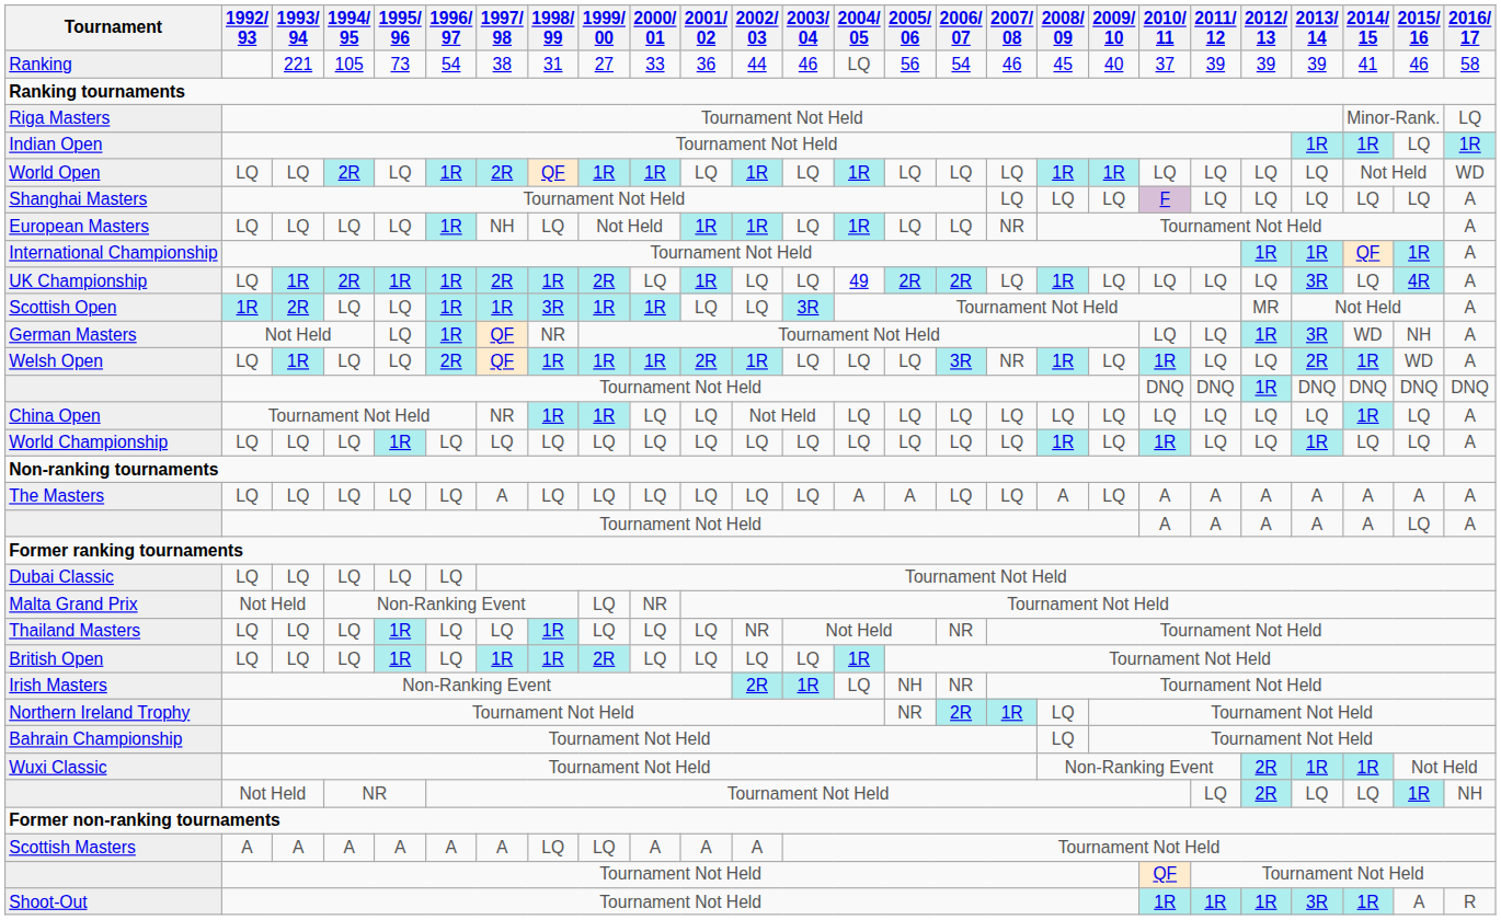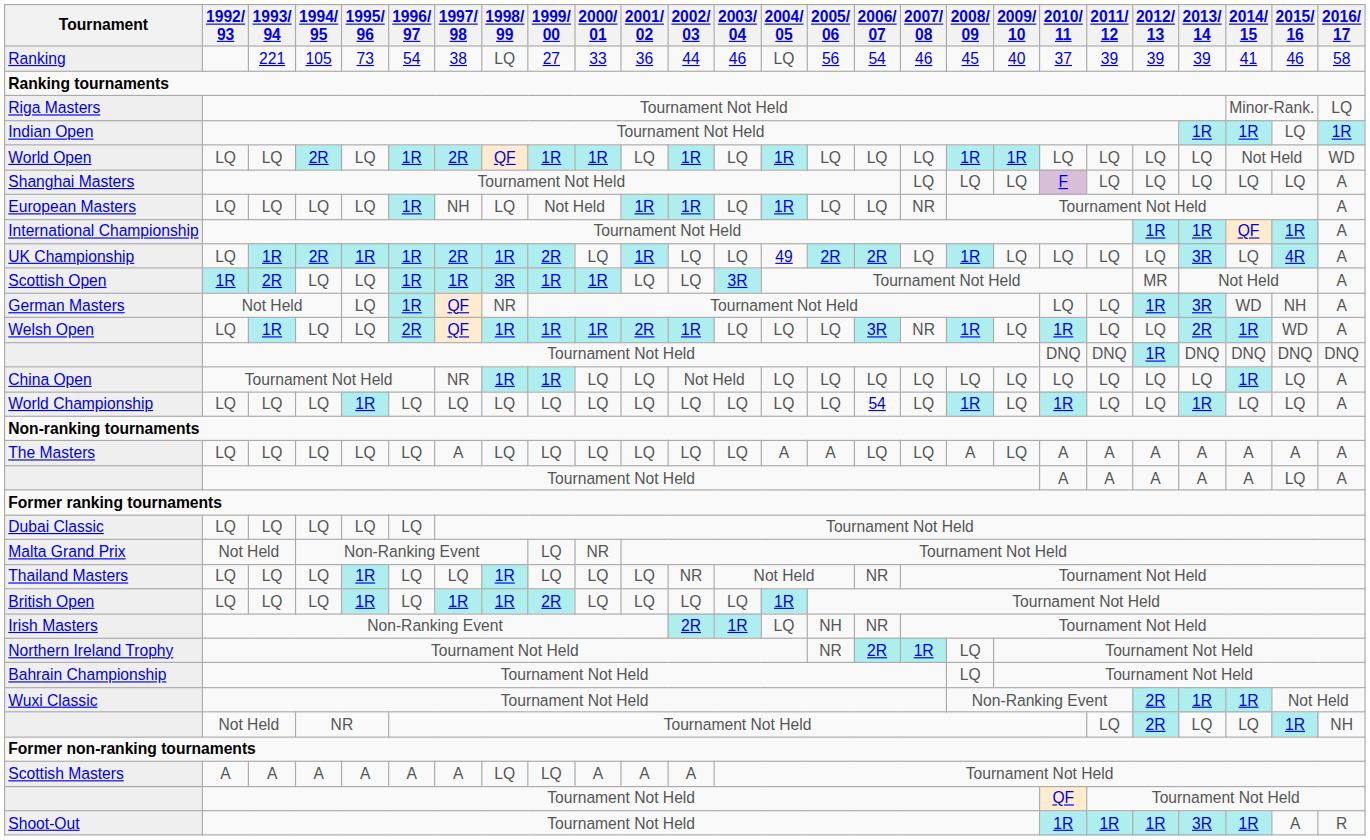 <table class="wikitable" style="font-size:85%">
 <tr>
 <th>Tournament</th>
 <th><a href='#'>1992/<br>93</a></th>
 <th><a href='#'>1993/<br>94</a></th>
 <th><a href='#'>1994/<br>95</a></th>
 <th><a href='#'>1995/<br>96</a></th>
 <th><a href='#'>1996/<br>97</a></th>
 <th><a href='#'>1997/<br>98</a></th>
 <th><a href='#'>1998/<br>99</a></th>
 <th><a href='#'>1999/<br>00</a></th>
 <th><a href='#'>2000/<br>01</a></th>
 <th><a href='#'>2001/<br>02</a></th>
 <th><a href='#'>2002/<br>03</a></th>
 <th><a href='#'>2003/<br>04</a></th>
 <th><a href='#'>2004/<br>05</a></th>
 <th><a href='#'>2005/<br>06</a></th>
 <th><a href='#'>2006/<br>07</a></th>
 <th><a href='#'>2007/<br>08</a></th>
 <th><a href='#'>2008/<br>09</a></th>
 <th><a href='#'>2009/<br>10</a></th>
 <th><a href='#'>2010/<br>11</a></th>
 <th><a href='#'>2011/<br>12</a></th>
 <th><a href='#'>2012/<br>13</a></th>
 <th><a href='#'>2013/<br>14</a></th>
 <th><a href='#'>2014/<br>15</a></th>
 <th><a href='#'>2015/<br>16</a></th>
 <th><a href='#'>2016/<br>17</a></th>
 </tr>
 <tr>
 <td style="background:#EFEFEF;"><a href='#'>Ranking</a></td>
 <td style="text-align:center;"></td>
 <td style="text-align:center;"><a href='#'>221</a></td>
 <td style="text-align:center;"><a href='#'>105</a></td>
 <td style="text-align:center;"><a href='#'>73</a></td>
 <td style="text-align:center;"><a href='#'>54</a></td>
 <td style="text-align:center;"><a href='#'>38</a></td>
-<td style="text-align:center;"><a href='#'>31</a></td>
+<td style="text-align:center; color:#555555;">LQ</td>
 <td style="text-align:center;"><a href='#'>27</a></td>
 <td style="text-align:center;"><a href='#'>33</a></td>
 <td style="text-align:center;"><a href='#'>36</a></td>
 <td style="text-align:center;"><a href='#'>44</a></td>
 <td style="text-align:center;"><a href='#'>46</a></td>
 <td style="text-align:center; color:#555555;">LQ</td>
 <td style="text-align:center;"><a href='#'>56</a></td>
 <td style="text-align:center;"><a href='#'>54</a></td>
 <td style="text-align:center;"><a href='#'>46</a></td>
 <td style="text-align:center;"><a href='#'>45</a></td>
 <td style="text-align:center;"><a href='#'>40</a></td>
 <td style="text-align:center;"><a href='#'>37</a></td>
 <td style="text-align:center;"><a href='#'>39</a></td>
 <td style="text-align:center;"><a href='#'>39</a></td>
 <td style="text-align:center;"><a href='#'>39</a></td>
 <td style="text-align:center;"><a href='#'>41</a></td>
 <td style="text-align:center;"><a href='#'>46</a></td>
 <td style="text-align:center;"><a href='#'>58</a></td>
 </tr>
 <tr>
 <td colspan="30"><strong>Ranking tournaments</strong></td>
 </tr>
 <tr>
 <td style="background:#EFEFEF;"><a href='#'>Riga Masters</a></td>
 <td colspan="22" style="text-align:center; color:#555555;">Tournament Not Held</td>
 <td colspan="2" style="text-align:center; color:#555555;">Minor-Rank.</td>
 <td style="text-align:center; color:#555555;">LQ</td>
 </tr>
 <tr>
 <td style="background:#EFEFEF;"><a href='#'>Indian Open</a></td>
 <td align="center" colspan="21" style="color:#555555;">Tournament Not Held</td>
 <td style="text-align:center; background:#afeeee;"><a href='#'>1R</a></td>
 <td style="text-align:center; background:#afeeee;"><a href='#'>1R</a></td>
 <td style="text-align:center; color:#555555;">LQ</td>
 <td style="text-align:center; background:#afeeee;"><a href='#'>1R</a></td>
 </tr>
 <tr>
 <td style="background:#EFEFEF;"><a href='#'>World Open</a></td>
 <td style="text-align:center; color:#555555;">LQ</td>
 <td style="text-align:center; color:#555555;">LQ</td>
 <td style="text-align:center; background:#afeeee;"><a href='#'>2R</a></td>
 <td style="text-align:center; color:#555555;">LQ</td>
 <td style="text-align:center; background:#afeeee;"><a href='#'>1R</a></td>
 <td style="text-align:center; background:#afeeee;"><a href='#'>2R</a></td>
 <td style="text-align:center; background:#ffebcd;"><a href='#'>QF</a></td>
 <td style="text-align:center; background:#afeeee;"><a href='#'>1R</a></td>
 <td style="text-align:center; background:#afeeee;"><a href='#'>1R</a></td>
 <td style="text-align:center; color:#555555;">LQ</td>
 <td style="text-align:center; background:#afeeee;"><a href='#'>1R</a></td>
 <td style="text-align:center; color:#555555;">LQ</td>
 <td style="text-align:center; background:#afeeee;"><a href='#'>1R</a></td>
 <td style="text-align:center; color:#555555;">LQ</td>
 <td style="text-align:center; color:#555555;">LQ</td>
 <td style="text-align:center; color:#555555;">LQ</td>
 <td style="text-align:center; background:#afeeee;"><a href='#'>1R</a></td>
 <td style="text-align:center; background:#afeeee;"><a href='#'>1R</a></td>
 <td style="text-align:center; color:#555555;">LQ</td>
 <td style="text-align:center; color:#555555;">LQ</td>
 <td style="text-align:center; color:#555555;">LQ</td>
 <td style="text-align:center; color:#555555;">LQ</td>
 <td colspan="2" style="text-align:center; color:#555555;">Not Held</td>
 <td style="text-align:center; color:#555555;">WD</td>
 </tr>
 <tr>
 <td style="background:#EFEFEF;"><a href='#'>Shanghai Masters</a></td>
 <td colspan="15" style="text-align:center; color:#555555;">Tournament Not Held</td>
 <td style="text-align:center; color:#555555;">LQ</td>
 <td style="text-align:center; color:#555555;">LQ</td>
 <td style="text-align:center; color:#555555;">LQ</td>
 <td style="text-align:center; background:thistle;"><a href='#'>F</a></td>
 <td style="text-align:center; color:#555555;">LQ</td>
 <td style="text-align:center; color:#555555;">LQ</td>
 <td style="text-align:center; color:#555555;">LQ</td>
 <td style="text-align:center; color:#555555;">LQ</td>
 <td style="text-align:center; color:#555555;">LQ</td>
 <td style="text-align:center; color:#555555;">A</td>
 </tr>
 <tr>
 <td style="background:#EFEFEF;"><a href='#'>European Masters</a></td>
 <td style="text-align:center; color:#555555;">LQ</td>
 <td style="text-align:center; color:#555555;">LQ</td>
 <td style="text-align:center; color:#555555;">LQ</td>
 <td style="text-align:center; color:#555555;">LQ</td>
 <td style="text-align:center; background:#afeeee;"><a href='#'>1R</a></td>
 <td style="text-align:center; color:#555555;">NH</td>
 <td style="text-align:center; color:#555555;">LQ</td>
 <td colspan="2" style="text-align:center; color:#555555;">Not Held</td>
 <td style="text-align:center; background:#afeeee;"><a href='#'>1R</a></td>
 <td style="text-align:center; background:#afeeee;"><a href='#'>1R</a></td>
 <td style="text-align:center; color:#555555;">LQ</td>
 <td style="text-align:center; background:#afeeee;"><a href='#'>1R</a></td>
 <td style="text-align:center; color:#555555;">LQ</td>
 <td style="text-align:center; color:#555555;">LQ</td>
 <td style="text-align:center; color:#555555;">NR</td>
 <td colspan="8" style="text-align:center; color:#555555;">Tournament Not Held</td>
 <td style="text-align:center; color:#555555;">A</td>
 </tr>
 <tr>
 <td style="background:#EFEFEF;"><a href='#'>International Championship</a></td>
 <td colspan="20" style="text-align:center; color:#555555;">Tournament Not Held</td>
 <td style="text-align:center; background:#afeeee;"><a href='#'>1R</a></td>
 <td style="text-align:center; background:#afeeee;"><a href='#'>1R</a></td>
 <td style="text-align:center; background:#ffebcd;"><a href='#'>QF</a></td>
 <td style="text-align:center; background:#afeeee;"><a href='#'>1R</a></td>
 <td style="text-align:center; color:#555555;">A</td>
 </tr>
 <tr>
 <td style="background:#EFEFEF;"><a href='#'>UK Championship</a></td>
 <td style="text-align:center; color:#555555;">LQ</td>
 <td style="text-align:center; background:#afeeee;"><a href='#'>1R</a></td>
 <td style="text-align:center; background:#afeeee;"><a href='#'>2R</a></td>
 <td style="text-align:center; background:#afeeee;"><a href='#'>1R</a></td>
 <td style="text-align:center; background:#afeeee;"><a href='#'>1R</a></td>
 <td style="text-align:center; background:#afeeee;"><a href='#'>2R</a></td>
 <td style="text-align:center; background:#afeeee;"><a href='#'>1R</a></td>
 <td style="text-align:center; background:#afeeee;"><a href='#'>2R</a></td>
 <td style="text-align:center; color:#555555;">LQ</td>
 <td style="text-align:center; background:#afeeee;"><a href='#'>1R</a></td>
 <td style="text-align:center; color:#555555;">LQ</td>
 <td style="text-align:center; color:#555555;">LQ</td>
 <td style="text-align:center;"><a href='#'>49</a></td>
 <td style="text-align:center; background:#afeeee;"><a href='#'>2R</a></td>
 <td style="text-align:center; background:#afeeee;"><a href='#'>2R</a></td>
 <td style="text-align:center; color:#555555;">LQ</td>
 <td style="text-align:center; background:#afeeee;"><a href='#'>1R</a></td>
 <td style="text-align:center; color:#555555;">LQ</td>
 <td style="text-align:center; color:#555555;">LQ</td>
 <td style="text-align:center; color:#555555;">LQ</td>
 <td style="text-align:center; color:#555555;">LQ</td>
 <td style="text-align:center; background:#afeeee;"><a href='#'>3R</a></td>
 <td style="text-align:center; color:#555555;">LQ</td>
 <td style="text-align:center; background:#afeeee;"><a href='#'>4R</a></td>
 <td style="text-align:center; color:#555555;">A</td>
 </tr>
 <tr>
 <td style="background:#EFEFEF;"><a href='#'>Scottish Open</a></td>
 <td style="text-align:center; background:#afeeee;"><a href='#'>1R</a></td>
 <td style="text-align:center; background:#afeeee;"><a href='#'>2R</a></td>
 <td style="text-align:center; color:#555555;">LQ</td>
 <td style="text-align:center; color:#555555;">LQ</td>
 <td style="text-align:center; background:#afeeee;"><a href='#'>1R</a></td>
 <td style="text-align:center; background:#afeeee;"><a href='#'>1R</a></td>
 <td style="text-align:center; background:#afeeee;"><a href='#'>3R</a></td>
 <td style="text-align:center; background:#afeeee;"><a href='#'>1R</a></td>
 <td style="text-align:center; background:#afeeee;"><a href='#'>1R</a></td>
 <td style="text-align:center; color:#555555;">LQ</td>
 <td style="text-align:center; color:#555555;">LQ</td>
 <td style="text-align:center; background:#afeeee;"><a href='#'>3R</a></td>
 <td colspan="8" style="text-align:center; color:#555555;">Tournament Not Held</td>
 <td style="text-align:center; color:#555555;">MR</td>
 <td colspan="3" style="text-align:center; color:#555555;">Not Held</td>
 <td style="text-align:center; color:#555555;">A</td>
 </tr>
 <tr>
 <td style="background:#EFEFEF;"><a href='#'>German Masters</a></td>
 <td colspan="3" style="text-align:center; color:#555555;">Not Held</td>
 <td style="text-align:center; color:#555555;">LQ</td>
 <td style="text-align:center; background:#afeeee;"><a href='#'>1R</a></td>
 <td style="text-align:center; background:#ffebcd;"><a href='#'>QF</a></td>
 <td style="text-align:center; color:#555555;">NR</td>
 <td colspan="11" style="text-align:center; color:#555555;">Tournament Not Held</td>
 <td style="text-align:center; color:#555555;">LQ</td>
 <td style="text-align:center; color:#555555;">LQ</td>
 <td style="text-align:center; background:#afeeee;"><a href='#'>1R</a></td>
 <td style="text-align:center; background:#afeeee;"><a href='#'>3R</a></td>
 <td style="text-align:center; color:#555555;">WD</td>
 <td style="text-align:center; color:#555555;">NH</td>
 <td style="text-align:center; color:#555555;">A</td>
 </tr>
 <tr>
 <td style="background:#EFEFEF;"><a href='#'>Welsh Open</a></td>
 <td style="text-align:center; color:#555555;">LQ</td>
 <td style="text-align:center; background:#afeeee;"><a href='#'>1R</a></td>
 <td style="text-align:center; color:#555555;">LQ</td>
 <td style="text-align:center; color:#555555;">LQ</td>
 <td style="text-align:center; background:#afeeee;"><a href='#'>2R</a></td>
 <td style="text-align:center; background:#ffebcd;"><a href='#'>QF</a></td>
 <td style="text-align:center; background:#afeeee;"><a href='#'>1R</a></td>
 <td style="text-align:center; background:#afeeee;"><a href='#'>1R</a></td>
 <td style="text-align:center; background:#afeeee;"><a href='#'>1R</a></td>
 <td style="text-align:center; background:#afeeee;"><a href='#'>2R</a></td>
 <td style="text-align:center; background:#afeeee;"><a href='#'>1R</a></td>
 <td style="text-align:center; color:#555555;">LQ</td>
 <td style="text-align:center; color:#555555;">LQ</td>
 <td style="text-align:center; color:#555555;">LQ</td>
 <td style="text-align:center; background:#afeeee;"><a href='#'>3R</a></td>
 <td style="text-align:center; color:#555555;">NR</td>
 <td style="text-align:center; background:#afeeee;"><a href='#'>1R</a></td>
 <td style="text-align:center; color:#555555;">LQ</td>
 <td style="text-align:center; background:#afeeee;"><a href='#'>1R</a></td>
 <td style="text-align:center; color:#555555;">LQ</td>
 <td style="text-align:center; color:#555555;">LQ</td>
 <td style="text-align:center; background:#afeeee;"><a href='#'>2R</a></td>
 <td style="text-align:center; background:#afeeee;"><a href='#'>1R</a></td>
 <td style="text-align:center; color:#555555;">WD</td>
 <td style="text-align:center; color:#555555;">A</td>
 </tr>
 <tr>
 <td style="background:#EFEFEF;"></td>
 <td colspan="18" style="text-align:center; color:#555555;">Tournament Not Held</td>
 <td style="text-align:center; color:#555555;">DNQ</td>
 <td style="text-align:center; color:#555555;">DNQ</td>
 <td style="text-align:center; background:#afeeee;"><a href='#'>1R</a></td>
 <td style="text-align:center; color:#555555;">DNQ</td>
 <td style="text-align:center; color:#555555;">DNQ</td>
 <td style="text-align:center; color:#555555;">DNQ</td>
 <td style="text-align:center; color:#555555;">DNQ</td>
 </tr>
 <tr>
 <td style="background:#EFEFEF;"><a href='#'>China Open</a></td>
 <td colspan="5" style="text-align:center; color:#555555;">Tournament Not Held</td>
 <td style="text-align:center; color:#555555;">NR</td>
 <td style="text-align:center; background:#afeeee;"><a href='#'>1R</a></td>
 <td style="text-align:center; background:#afeeee;"><a href='#'>1R</a></td>
 <td style="text-align:center; color:#555555;">LQ</td>
 <td style="text-align:center; color:#555555;">LQ</td>
 <td colspan="2" style="text-align:center; color:#555555;">Not Held</td>
 <td style="text-align:center; color:#555555;">LQ</td>
 <td style="text-align:center; color:#555555;">LQ</td>
 <td style="text-align:center; color:#555555;">LQ</td>
 <td style="text-align:center; color:#555555;">LQ</td>
 <td style="text-align:center; color:#555555;">LQ</td>
 <td style="text-align:center; color:#555555;">LQ</td>
 <td style="text-align:center; color:#555555;">LQ</td>
 <td style="text-align:center; color:#555555;">LQ</td>
 <td style="text-align:center; color:#555555;">LQ</td>
 <td style="text-align:center; color:#555555;">LQ</td>
 <td style="text-align:center; background:#afeeee;"><a href='#'>1R</a></td>
 <td style="text-align:center; color:#555555;">LQ</td>
 <td style="text-align:center; color:#555555;">A</td>
 </tr>
 <tr>
 <td style="background:#EFEFEF;"><a href='#'>World Championship</a></td>
 <td style="text-align:center; color:#555555;">LQ</td>
 <td style="text-align:center; color:#555555;">LQ</td>
 <td style="text-align:center; color:#555555;">LQ</td>
 <td style="text-align:center; background:#afeeee;"><a href='#'>1R</a></td>
 <td style="text-align:center; color:#555555;">LQ</td>
 <td style="text-align:center; color:#555555;">LQ</td>
 <td style="text-align:center; color:#555555;">LQ</td>
 <td style="text-align:center; color:#555555;">LQ</td>
 <td style="text-align:center; color:#555555;">LQ</td>
 <td style="text-align:center; color:#555555;">LQ</td>
 <td style="text-align:center; color:#555555;">LQ</td>
 <td style="text-align:center; color:#555555;">LQ</td>
 <td style="text-align:center; color:#555555;">LQ</td>
 <td style="text-align:center; color:#555555;">LQ</td>
-<td style="text-align:center; color:#555555;">LQ</td>
+<td style="text-align:center;"><a href='#'>54</a></td>
 <td style="text-align:center; color:#555555;">LQ</td>
 <td style="text-align:center; background:#afeeee;"><a href='#'>1R</a></td>
 <td style="text-align:center; color:#555555;">LQ</td>
 <td style="text-align:center; background:#afeeee;"><a href='#'>1R</a></td>
 <td style="text-align:center; color:#555555;">LQ</td>
 <td style="text-align:center; color:#555555;">LQ</td>
 <td style="text-align:center; background:#afeeee;"><a href='#'>1R</a></td>
 <td style="text-align:center; color:#555555;">LQ</td>
 <td style="text-align:center; color:#555555;">LQ</td>
 <td style="text-align:center; color:#555555;">A</td>
 </tr>
 <tr>
 <td colspan="30"><strong>Non-ranking tournaments</strong></td>
 </tr>
 <tr>
 <td style="background:#EFEFEF;"><a href='#'>The Masters</a></td>
 <td style="text-align:center; color:#555555;">LQ</td>
 <td style="text-align:center; color:#555555;">LQ</td>
 <td style="text-align:center; color:#555555;">LQ</td>
 <td style="text-align:center; color:#555555;">LQ</td>
 <td style="text-align:center; color:#555555;">LQ</td>
 <td style="text-align:center; color:#555555;">A</td>
 <td style="text-align:center; color:#555555;">LQ</td>
 <td style="text-align:center; color:#555555;">LQ</td>
 <td style="text-align:center; color:#555555;">LQ</td>
 <td style="text-align:center; color:#555555;">LQ</td>
 <td style="text-align:center; color:#555555;">LQ</td>
 <td style="text-align:center; color:#555555;">LQ</td>
 <td style="text-align:center; color:#555555;">A</td>
 <td style="text-align:center; color:#555555;">A</td>
 <td style="text-align:center; color:#555555;">LQ</td>
 <td style="text-align:center; color:#555555;">LQ</td>
 <td style="text-align:center; color:#555555;">A</td>
 <td style="text-align:center; color:#555555;">LQ</td>
 <td style="text-align:center; color:#555555;">A</td>
 <td style="text-align:center; color:#555555;">A</td>
 <td style="text-align:center; color:#555555;">A</td>
 <td style="text-align:center; color:#555555;">A</td>
 <td style="text-align:center; color:#555555;">A</td>
 <td style="text-align:center; color:#555555;">A</td>
 <td style="text-align:center; color:#555555;">A</td>
 </tr>
 <tr>
 <td style="background:#EFEFEF;"></td>
 <td align="center" colspan="18" style="color:#555555;">Tournament Not Held</td>
 <td align="center" style="color:#555555;">A</td>
 <td align="center" style="color:#555555;">A</td>
 <td align="center" style="color:#555555;">A</td>
 <td align="center" style="color:#555555;">A</td>
 <td align="center" style="color:#555555;">A</td>
 <td align="center" style="color:#555555;">LQ</td>
 <td align="center" style="color:#555555;">A</td>
 </tr>
 <tr>
 <td colspan="30"><strong>Former ranking tournaments</strong></td>
 </tr>
 <tr>
 <td style="background:#EFEFEF;"><a href='#'>Dubai Classic</a></td>
 <td style="text-align:center; color:#555555;">LQ</td>
 <td style="text-align:center; color:#555555;">LQ</td>
 <td style="text-align:center; color:#555555;">LQ</td>
 <td style="text-align:center; color:#555555;">LQ</td>
 <td style="text-align:center; color:#555555;">LQ</td>
 <td colspan="30" style="text-align:center; color:#555555;">Tournament Not Held</td>
 </tr>
 <tr>
 <td style="background:#EFEFEF;"><a href='#'>Malta Grand Prix</a></td>
 <td colspan="2" style="text-align:center; color:#555555;">Not Held</td>
 <td colspan="5" style="text-align:center; color:#555555;">Non-Ranking Event</td>
 <td style="text-align:center; color:#555555;">LQ</td>
 <td style="text-align:center; color:#555555;">NR</td>
 <td colspan="30" style="text-align:center; color:#555555;">Tournament Not Held</td>
 </tr>
 <tr>
 <td style="background:#EFEFEF;"><a href='#'>Thailand Masters</a></td>
 <td style="text-align:center; color:#555555;">LQ</td>
 <td style="text-align:center; color:#555555;">LQ</td>
 <td style="text-align:center; color:#555555;">LQ</td>
 <td style="text-align:center; background:#afeeee;"><a href='#'>1R</a></td>
 <td style="text-align:center; color:#555555;">LQ</td>
 <td style="text-align:center; color:#555555;">LQ</td>
 <td style="text-align:center; background:#afeeee;"><a href='#'>1R</a></td>
 <td style="text-align:center; color:#555555;">LQ</td>
 <td style="text-align:center; color:#555555;">LQ</td>
 <td style="text-align:center; color:#555555;">LQ</td>
 <td style="text-align:center; color:#555555;">NR</td>
 <td colspan="3" style="text-align:center; color:#555555;">Not Held</td>
 <td style="text-align:center; color:#555555;">NR</td>
 <td colspan="30" style="text-align:center; color:#555555;">Tournament Not Held</td>
 </tr>
 <tr>
 <td style="background:#EFEFEF;"><a href='#'>British Open</a></td>
 <td style="text-align:center; color:#555555;">LQ</td>
 <td style="text-align:center; color:#555555;">LQ</td>
 <td style="text-align:center; color:#555555;">LQ</td>
 <td style="text-align:center; background:#afeeee;"><a href='#'>1R</a></td>
 <td style="text-align:center; color:#555555;">LQ</td>
 <td style="text-align:center; background:#afeeee;"><a href='#'>1R</a></td>
 <td style="text-align:center; background:#afeeee;"><a href='#'>1R</a></td>
 <td style="text-align:center; background:#afeeee;"><a href='#'>2R</a></td>
 <td style="text-align:center; color:#555555;">LQ</td>
 <td style="text-align:center; color:#555555;">LQ</td>
 <td style="text-align:center; color:#555555;">LQ</td>
 <td style="text-align:center; color:#555555;">LQ</td>
 <td style="text-align:center; background:#afeeee;"><a href='#'>1R</a></td>
 <td colspan="30" style="text-align:center; color:#555555;">Tournament Not Held</td>
 </tr>
 <tr>
 <td style="background:#EFEFEF;"><a href='#'>Irish Masters</a></td>
 <td colspan="10" style="text-align:center; color:#555555;">Non-Ranking Event</td>
 <td style="text-align:center; background:#afeeee;"><a href='#'>2R</a></td>
 <td style="text-align:center; background:#afeeee;"><a href='#'>1R</a></td>
 <td style="text-align:center; color:#555555;">LQ</td>
 <td style="text-align:center; color:#555555;">NH</td>
 <td style="text-align:center; color:#555555;">NR</td>
 <td colspan="30" style="text-align:center; color:#555555;">Tournament Not Held</td>
 </tr>
 <tr>
 <td style="background:#EFEFEF;"><a href='#'>Northern Ireland Trophy</a></td>
 <td colspan="13" style="text-align:center; color:#555555;">Tournament Not Held</td>
 <td style="text-align:center; color:#555555;">NR</td>
 <td style="text-align:center; background:#afeeee;"><a href='#'>2R</a></td>
 <td style="text-align:center; background:#afeeee;"><a href='#'>1R</a></td>
 <td style="text-align:center; color:#555555;">LQ</td>
 <td colspan="30" style="text-align:center; color:#555555;">Tournament Not Held</td>
 </tr>
 <tr>
 <td style="background:#EFEFEF;"><a href='#'>Bahrain Championship</a></td>
 <td align="center" colspan="16" style="color:#555555;">Tournament Not Held</td>
 <td style="text-align:center; color:#555555;">LQ</td>
 <td align="center" colspan="30" style="color:#555555;">Tournament Not Held</td>
 </tr>
 <tr>
 <td style="background:#EFEFEF;"><a href='#'>Wuxi Classic</a></td>
 <td colspan="16" style="text-align:center; color:#555555;">Tournament Not Held</td>
 <td colspan="4" style="text-align:center; color:#555555;">Non-Ranking Event</td>
 <td style="text-align:center; background:#afeeee;"><a href='#'>2R</a></td>
 <td style="text-align:center; background:#afeeee;"><a href='#'>1R</a></td>
 <td style="text-align:center; background:#afeeee;"><a href='#'>1R</a></td>
 <td colspan="30" style="text-align:center; color:#555555;">Not Held</td>
 </tr>
 <tr>
 <td style="background:#EFEFEF;"></td>
 <td colspan="2" style="text-align:center; color:#555555;">Not Held</td>
 <td colspan="2" style="text-align:center; color:#555555;">NR</td>
 <td colspan="15" style="text-align:center; color:#555555;">Tournament Not Held</td>
 <td style="text-align:center; color:#555555;">LQ</td>
 <td style="text-align:center; background:#afeeee;"><a href='#'>2R</a></td>
 <td style="text-align:center; color:#555555;">LQ</td>
 <td style="text-align:center; color:#555555;">LQ</td>
 <td style="text-align:center; background:#afeeee;"><a href='#'>1R</a></td>
 <td style="text-align:center; color:#555555;">NH</td>
 </tr>
 <tr>
 <td colspan="30"><strong>Former non-ranking tournaments</strong></td>
 </tr>
 <tr>
 <td style="background:#EFEFEF;"><a href='#'>Scottish Masters</a></td>
 <td style="text-align:center; color:#555555;">A</td>
 <td style="text-align:center; color:#555555;">A</td>
 <td style="text-align:center; color:#555555;">A</td>
 <td style="text-align:center; color:#555555;">A</td>
 <td style="text-align:center; color:#555555;">A</td>
 <td style="text-align:center; color:#555555;">A</td>
 <td style="text-align:center; color:#555555;">LQ</td>
 <td style="text-align:center; color:#555555;">LQ</td>
 <td style="text-align:center; color:#555555;">A</td>
 <td style="text-align:center; color:#555555;">A</td>
 <td style="text-align:center; color:#555555;">A</td>
 <td colspan="30" style="text-align:center; color:#555555;">Tournament Not Held</td>
 </tr>
 <tr>
 <td style="background:#EFEFEF;"></td>
 <td colspan="18" style="text-align:center; color:#555555;">Tournament Not Held</td>
 <td style="text-align:center; background:#ffebcd;"><a href='#'>QF</a></td>
 <td colspan="6" style="text-align:center; color:#555555;">Tournament Not Held</td>
 </tr>
 <tr>
 <td style="background:#EFEFEF;"><a href='#'>Shoot-Out</a></td>
 <td colspan="18" style="text-align:center; color:#555555;">Tournament Not Held</td>
 <td style="text-align:center; background:#afeeee;"><a href='#'>1R</a></td>
 <td style="text-align:center; background:#afeeee;"><a href='#'>1R</a></td>
 <td style="text-align:center; background:#afeeee;"><a href='#'>1R</a></td>
 <td style="text-align:center; background:#afeeee;"><a href='#'>3R</a></td>
 <td style="text-align:center; background:#afeeee;"><a href='#'>1R</a></td>
 <td style="text-align:center; color:#555555;">A</td>
 <td style="text-align:center; color:#555555;">R</td>
 </tr>
 </table>
